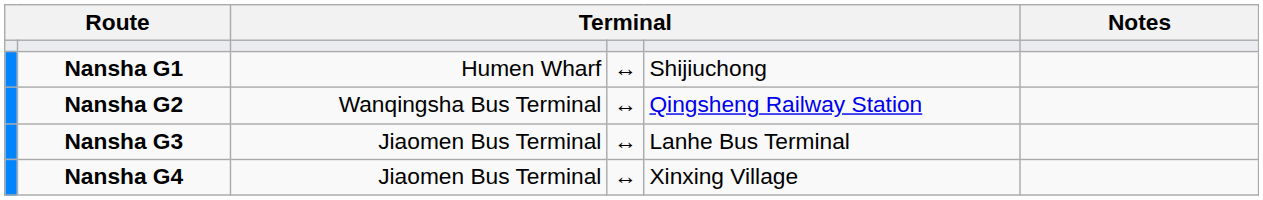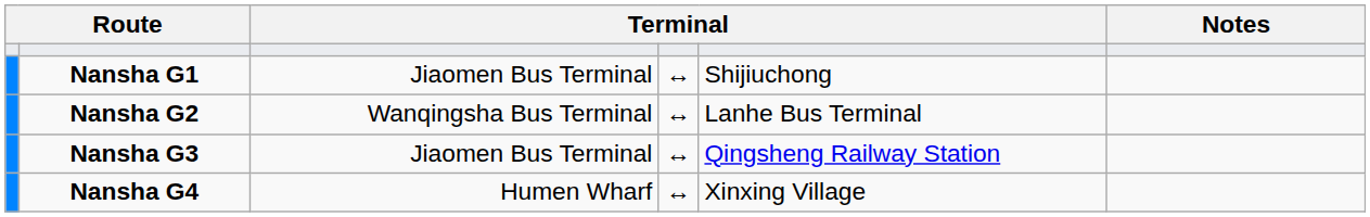 <table class="wikitable sortable" style="width:100%; text-align:center;">
 <tr>
 <th colspan="2" width="18%">Route</th>
 <th colspan="3">Terminal</th>
 <th width="19%">Notes</th>
 </tr>
 <tr style="background:#EAECF0" height=0>
 <td width="1%"></td>
 <td></td>
 <td width="30%"></td>
 <td></td>
 <td width="30%"></td>
 <td></td>
 </tr>
 <tr>
 <td style="background:#0084ff"></td>
 <td><strong>Nansha G1</strong></td>
-<td align=right>Humen Wharf</td>
+<td align=right>Jiaomen Bus Terminal</td>
 <td>↔</td>
 <td align=left>Shijiuchong</td>
 <td></td>
 </tr>
 <tr>
 <td style="background:#0084ff"></td>
 <td><strong>Nansha G2</strong></td>
 <td align=right>Wanqingsha Bus Terminal</td>
 <td>↔</td>
-<td align=left><a href='#'>Qingsheng Railway Station</a></td>
+<td align=left>Lanhe Bus Terminal</td>
 <td></td>
 </tr>
 <tr>
 <td style="background:#0084ff"></td>
 <td><strong>Nansha G3</strong></td>
 <td align=right>Jiaomen Bus Terminal</td>
 <td>↔</td>
-<td align=left>Lanhe Bus Terminal</td>
+<td align=left><a href='#'>Qingsheng Railway Station</a></td>
 <td></td>
 </tr>
 <tr>
 <td style="background:#0084ff"></td>
 <td><strong>Nansha G4</strong></td>
-<td align=right>Jiaomen Bus Terminal</td>
+<td align=right>Humen Wharf</td>
 <td>↔</td>
 <td align=left>Xinxing Village</td>
 <td></td>
 </tr>
 </table>
